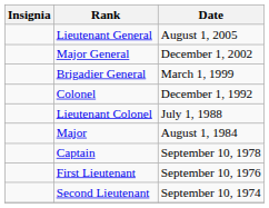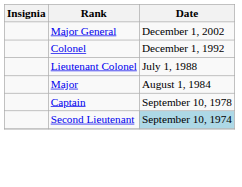 <table class="wikitable">
 <tr>
 <th>Insignia</th>
 <th>Rank</th>
 <th>Date</th>
 </tr>
 <tr>
 <td></td>
-<td><a href='#'>Lieutenant General</a> </td>
-<td>August 1, 2005</td>
-</tr>
-<tr>
-<td></td>
 <td><a href='#'>Major General</a></td>
 <td>December 1, 2002</td>
-</tr>
-<tr>
-<td></td>
-<td><a href='#'>Brigadier General</a></td>
-<td>March 1, 1999</td>
 </tr>
 <tr>
 <td></td>
 <td><a href='#'>Colonel</a></td>
 <td>December 1, 1992</td>
 </tr>
 <tr>
 <td></td>
 <td><a href='#'>Lieutenant Colonel</a></td>
 <td>July 1, 1988</td>
 </tr>
 <tr>
 <td></td>
 <td><a href='#'>Major</a></td>
 <td>August 1, 1984</td>
 </tr>
 <tr>
 <td></td>
 <td><a href='#'>Captain</a></td>
 <td>September 10, 1978</td>
 </tr>
 <tr>
 <td></td>
-<td><a href='#'>First Lieutenant</a></td>
-<td>September 10, 1976</td>
-</tr>
-<tr>
-<td></td>
 <td><a href='#'>Second Lieutenant</a></td>
-<td>September 10, 1974</td>
+<td style="background: lightblue;">September 10, 1974</td>
 </tr>
 <tr>
 </tr>
 </table>
